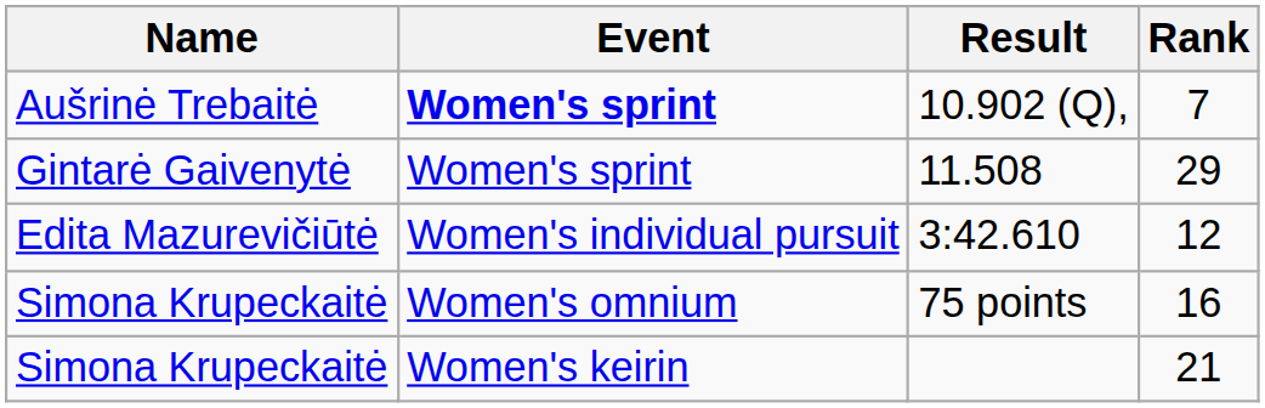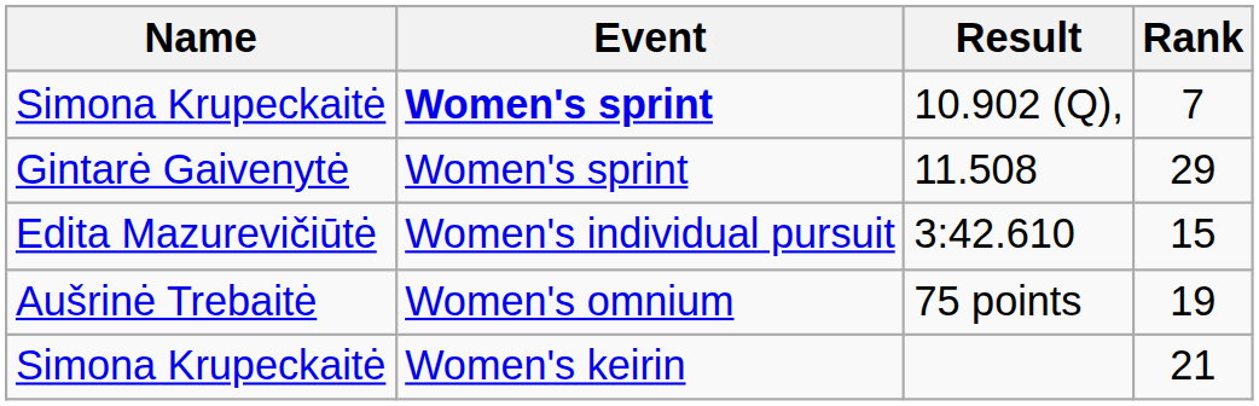 <table class="wikitable sortable">
 <tr>
 <th>Name</th>
 <th>Event</th>
 <th>Result</th>
 <th>Rank</th>
 </tr>
 <tr>
-<td><a href='#'>Aušrinė Trebaitė</a></td>
+<td><a href='#'>Simona Krupeckaitė</a></td>
 <td><strong><a href='#'>Women's sprint</a></strong></td>
 <td>10.902 (Q),</td>
 <td align=center>7</td>
 </tr>
 <tr>
 <td><a href='#'>Gintarė Gaivenytė</a></td>
 <td><a href='#'>Women's sprint</a></td>
 <td>11.508</td>
 <td align=center>29</td>
 </tr>
 <tr>
 <td><a href='#'>Edita Mazurevičiūtė</a></td>
 <td><a href='#'>Women's individual pursuit</a></td>
 <td>3:42.610</td>
-<td align=center>12</td>
+<td align=center>15</td>
 </tr>
 <tr>
-<td><a href='#'>Simona Krupeckaitė</a></td>
+<td><a href='#'>Aušrinė Trebaitė</a></td>
 <td><a href='#'>Women's omnium</a></td>
 <td>75 points</td>
-<td align=center>16</td>
+<td align=center>19</td>
 </tr>
 <tr>
 <td><a href='#'>Simona Krupeckaitė</a></td>
 <td><a href='#'>Women's keirin</a></td>
 <td></td>
 <td align=center>21</td>
 </tr>
 </table>
